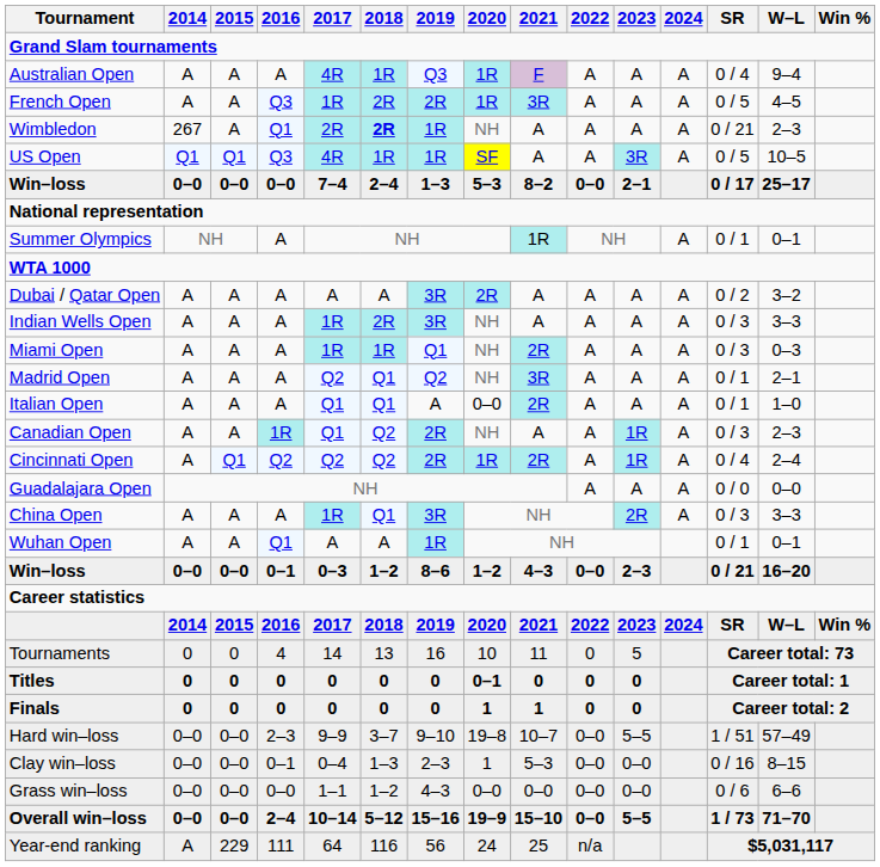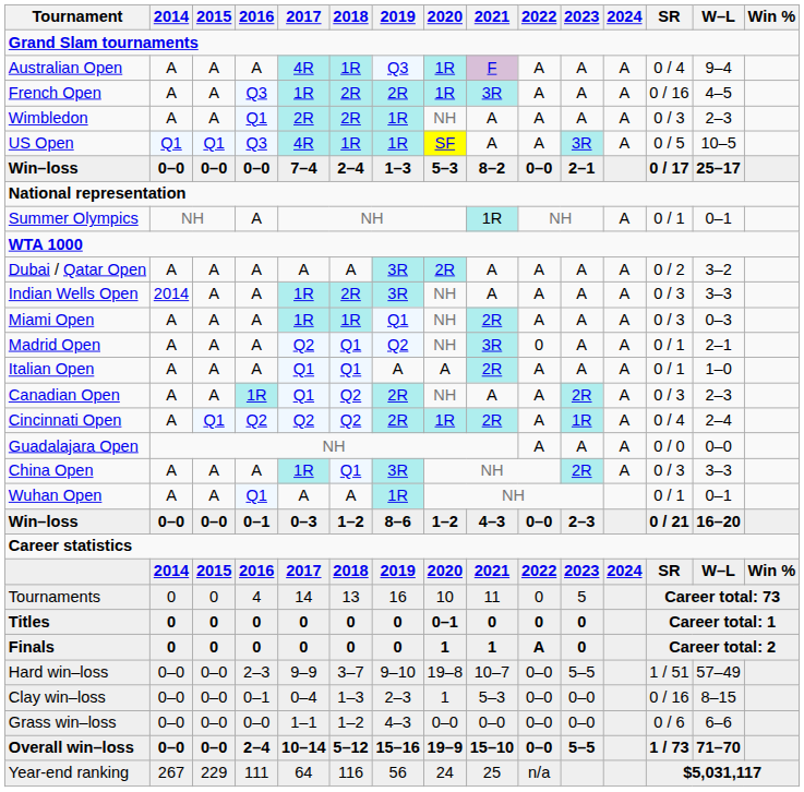 <table class=wikitable nowrap style=text-align:center>
 <tr>
 <th>Tournament</th>
 <th><a href='#'>2014</a></th>
 <th><a href='#'>2015</a></th>
 <th><a href='#'>2016</a></th>
 <th><a href='#'>2017</a></th>
 <th><a href='#'>2018</a></th>
 <th><a href='#'>2019</a></th>
 <th><a href='#'>2020</a></th>
 <th><a href='#'>2021</a></th>
 <th><a href='#'>2022</a></th>
 <th><a href='#'>2023</a></th>
 <th><a href='#'>2024</a></th>
 <th>SR</th>
 <th>W–L</th>
 <th>Win %</th>
 </tr>
 <tr>
 <td colspan="15" style="text-align:left"><strong><a href='#'>Grand Slam tournaments</a></strong></td>
 </tr>
 <tr>
 <td style=text-align:left><a href='#'>Australian Open</a></td>
 <td>A</td>
 <td>A</td>
 <td>A</td>
 <td style=background:#afeeee><a href='#'>4R</a></td>
 <td style=background:#afeeee><a href='#'>1R</a></td>
 <td style=background:#f0f8ff><a href='#'>Q3</a></td>
 <td style=background:#afeeee><a href='#'>1R</a></td>
 <td style=background:thistle><a href='#'>F</a></td>
 <td>A</td>
 <td>A</td>
 <td>A</td>
 <td>0 / 4</td>
 <td>9–4</td>
 <td></td>
 </tr>
 <tr>
 <td style=text-align:left><a href='#'>French Open</a></td>
 <td>A</td>
 <td>A</td>
 <td style=background:#f0f8ff><a href='#'>Q3</a></td>
 <td style=background:#afeeee><a href='#'>1R</a></td>
 <td style=background:#afeeee><a href='#'>2R</a></td>
 <td style=background:#afeeee><a href='#'>2R</a></td>
 <td style=background:#afeeee><a href='#'>1R</a></td>
 <td style=background:#afeeee><a href='#'>3R</a></td>
 <td>A</td>
 <td>A</td>
 <td>A</td>
-<td>0 / 5</td>
+<td>0 / 16</td>
 <td>4–5</td>
 <td></td>
 </tr>
 <tr>
 <td style=text-align:left><a href='#'>Wimbledon</a></td>
-<td>267</td>
+<td>A</td>
 <td>A</td>
 <td style=background:#f0f8ff><a href='#'>Q1</a></td>
 <td style=background:#afeeee><a href='#'>2R</a></td>
-<td style=background:#afeeee><strong><a href='#'>2R</a></strong></td>
+<td style=background:#afeeee><a href='#'>2R</a></td>
 <td style=background:#afeeee><a href='#'>1R</a></td>
 <td style=color:#767676>NH</td>
 <td>A</td>
 <td>A</td>
 <td>A</td>
 <td>A</td>
-<td>0 / 21</td>
+<td>0 / 3</td>
 <td>2–3</td>
 <td></td>
 </tr>
 <tr>
 <td style=text-align:left><a href='#'>US Open</a></td>
 <td style=background:#f0f8ff><a href='#'>Q1</a></td>
 <td style=background:#f0f8ff><a href='#'>Q1</a></td>
 <td style=background:#f0f8ff><a href='#'>Q3</a></td>
 <td style=background:#afeeee><a href='#'>4R</a></td>
 <td style=background:#afeeee><a href='#'>1R</a></td>
 <td style=background:#afeeee><a href='#'>1R</a></td>
 <td style=background:yellow><a href='#'>SF</a></td>
 <td>A</td>
 <td>A</td>
 <td style=background:#afeeee><a href='#'>3R</a></td>
 <td>A</td>
 <td>0 / 5</td>
 <td>10–5</td>
 <td></td>
 </tr>
 <tr style=background:#efefef;font-weight:bold>
 <td style=text-align:left>Win–loss</td>
 <td>0–0</td>
 <td>0–0</td>
 <td>0–0</td>
 <td>7–4</td>
 <td>2–4</td>
 <td>1–3</td>
 <td>5–3</td>
 <td>8–2</td>
 <td>0–0</td>
 <td>2–1</td>
 <td></td>
 <td>0 / 17</td>
 <td>25–17</td>
 <td></td>
 </tr>
 <tr>
 <td colspan="15" style="text-align:left"><strong>National representation</strong></td>
 </tr>
 <tr>
 <td style=text-align:left><a href='#'>Summer Olympics</a></td>
 <td colspan=2 style=color:#767676>NH</td>
 <td>A</td>
 <td colspan=4 style=color:#767676>NH</td>
 <td style=background:#afeeee>1R</td>
 <td colspan=2 style=color:#767676>NH</td>
 <td>A</td>
 <td>0 / 1</td>
 <td>0–1</td>
 <td></td>
 </tr>
 <tr>
 <td colspan="15" style="text-align:left"><strong><a href='#'>WTA 1000</a></strong></td>
 </tr>
 <tr>
 <td style=text-align:left><a href='#'>Dubai</a> / <a href='#'>Qatar Open</a></td>
 <td>A</td>
 <td>A</td>
 <td>A</td>
 <td>A</td>
 <td>A</td>
 <td style=background:#afeeee><a href='#'>3R</a></td>
 <td style=background:#afeeee><a href='#'>2R</a></td>
 <td>A</td>
 <td>A</td>
 <td>A</td>
 <td>A</td>
 <td>0 / 2</td>
 <td>3–2</td>
 <td></td>
 </tr>
 <tr>
 <td style=text-align:left><a href='#'>Indian Wells Open</a></td>
-<td>A</td>
+<td><a href='#'>2014</a></td>
 <td>A</td>
 <td>A</td>
 <td style=background:#afeeee><a href='#'>1R</a></td>
 <td style=background:#afeeee><a href='#'>2R</a></td>
 <td style=background:#afeeee><a href='#'>3R</a></td>
 <td style=color:#767676>NH</td>
 <td>A</td>
 <td>A</td>
 <td>A</td>
 <td>A</td>
 <td>0 / 3</td>
 <td>3–3</td>
 <td></td>
 </tr>
 <tr>
 <td style=text-align:left><a href='#'>Miami Open</a></td>
 <td>A</td>
 <td>A</td>
 <td>A</td>
 <td style=background:#afeeee><a href='#'>1R</a></td>
 <td style=background:#afeeee><a href='#'>1R</a></td>
 <td style=background:#f0f8ff><a href='#'>Q1</a></td>
 <td style=color:#767676>NH</td>
 <td style=background:#afeeee><a href='#'>2R</a></td>
 <td>A</td>
 <td>A</td>
 <td>A</td>
 <td>0 / 3</td>
 <td>0–3</td>
 <td></td>
 </tr>
 <tr>
 <td style=text-align:left><a href='#'>Madrid Open</a></td>
 <td>A</td>
 <td>A</td>
 <td>A</td>
 <td style=background:#f0f8ff><a href='#'>Q2</a></td>
 <td style=background:#f0f8ff><a href='#'>Q1</a></td>
 <td style=background:#f0f8ff><a href='#'>Q2</a></td>
 <td style=color:#767676>NH</td>
 <td style=background:#afeeee><a href='#'>3R</a></td>
-<td>A</td>
+<td>0</td>
 <td>A</td>
 <td>A</td>
 <td>0 / 1</td>
 <td>2–1</td>
 <td></td>
 </tr>
 <tr>
 <td style=text-align:left><a href='#'>Italian Open</a></td>
 <td>A</td>
 <td>A</td>
 <td>A</td>
 <td style=background:#f0f8ff><a href='#'>Q1</a></td>
 <td style=background:#f0f8ff><a href='#'>Q1</a></td>
 <td>A</td>
-<td>0–0</td>
+<td>A</td>
 <td style=background:#afeeee><a href='#'>2R</a></td>
 <td>A</td>
 <td>A</td>
 <td>A</td>
 <td>0 / 1</td>
 <td>1–0</td>
 <td></td>
 </tr>
 <tr>
 <td style=text-align:left><a href='#'>Canadian Open</a></td>
 <td>A</td>
 <td>A</td>
 <td style=background:#afeeee><a href='#'>1R</a></td>
 <td style=background:#f0f8ff><a href='#'>Q1</a></td>
 <td style=background:#f0f8ff><a href='#'>Q2</a></td>
 <td style=background:#afeeee><a href='#'>2R</a></td>
 <td style=color:#767676>NH</td>
 <td>A</td>
 <td>A</td>
-<td style=background:#afeeee><a href='#'>1R</a></td>
+<td style=background:#afeeee><a href='#'>2R</a></td>
 <td>A</td>
 <td>0 / 3</td>
 <td>2–3</td>
 <td></td>
 </tr>
 <tr>
 <td style=text-align:left><a href='#'>Cincinnati Open</a></td>
 <td>A</td>
 <td style=background:#f0f8ff><a href='#'>Q1</a></td>
 <td style=background:#f0f8ff><a href='#'>Q2</a></td>
 <td style=background:#f0f8ff><a href='#'>Q2</a></td>
 <td style=background:#f0f8ff><a href='#'>Q2</a></td>
 <td style=background:#afeeee><a href='#'>2R</a></td>
 <td style=background:#afeeee><a href='#'>1R</a></td>
 <td style=background:#afeeee><a href='#'>2R</a></td>
 <td>A</td>
 <td style=background:#afeeee><a href='#'>1R</a></td>
 <td>A</td>
 <td>0 / 4</td>
 <td>2–4</td>
 <td></td>
 </tr>
 <tr>
 <td style="text-align:left"><a href='#'>Guadalajara Open</a></td>
 <td colspan="8" style="color:#767676">NH</td>
 <td>A</td>
 <td>A</td>
 <td>A</td>
 <td>0 / 0</td>
 <td>0–0</td>
 <td></td>
 </tr>
 <tr>
 <td style="text-align:left"><a href='#'>China Open</a></td>
 <td>A</td>
 <td>A</td>
 <td>A</td>
 <td style="background:#afeeee"><a href='#'>1R</a></td>
 <td style="background:#f0f8ff"><a href='#'>Q1</a></td>
 <td style="background:#afeeee"><a href='#'>3R</a></td>
 <td colspan="3" style="color:#767676">NH</td>
 <td style=background:#afeeee><a href='#'>2R</a></td>
 <td>A</td>
 <td>0 / 3</td>
 <td>3–3</td>
 <td></td>
 </tr>
 <tr>
 <td style="text-align:left"><a href='#'>Wuhan Open</a></td>
 <td>A</td>
 <td>A</td>
 <td style="background:#f0f8ff"><a href='#'>Q1</a></td>
 <td>A</td>
 <td>A</td>
 <td style="background:#afeeee"><a href='#'>1R</a></td>
 <td colspan="4" style="color:#767676">NH</td>
 <td></td>
 <td>0 / 1</td>
 <td>0–1</td>
 <td></td>
 </tr>
 <tr style=background:#efefef;font-weight:bold>
 <td style=text-align:left>Win–loss</td>
 <td>0–0</td>
 <td>0–0</td>
 <td>0–1</td>
 <td>0–3</td>
 <td>1–2</td>
 <td>8–6</td>
 <td>1–2</td>
 <td>4–3</td>
 <td>0–0</td>
 <td>2–3</td>
 <td></td>
 <td>0 / 21</td>
 <td>16–20</td>
 <td></td>
 </tr>
 <tr>
 <td colspan="15" style="text-align:left"><strong>Career statistics</strong></td>
 </tr>
 <tr style=background:#efefef;font-weight:bold>
 <td></td>
 <td><a href='#'>2014</a></td>
 <td><a href='#'>2015</a></td>
 <td><a href='#'>2016</a></td>
 <td><a href='#'>2017</a></td>
 <td><a href='#'>2018</a></td>
 <td><a href='#'>2019</a></td>
 <td><a href='#'>2020</a></td>
 <td><a href='#'>2021</a></td>
 <td><a href='#'>2022</a></td>
 <td><a href='#'>2023</a></td>
 <td><a href='#'>2024</a></td>
 <td>SR</td>
 <td>W–L</td>
 <td>Win %</td>
 </tr>
 <tr style=background:#efefef>
 <td style=text-align:left>Tournaments</td>
 <td>0</td>
 <td>0</td>
 <td>4</td>
 <td>14</td>
 <td>13</td>
 <td>16</td>
 <td>10</td>
 <td>11</td>
 <td>0</td>
 <td>5</td>
 <td></td>
 <td colspan="3"><strong>Career total: 73</strong></td>
 </tr>
 <tr style=background:#efefef;font-weight:bold>
 <td style=text-align:left>Titles</td>
 <td>0</td>
 <td>0</td>
 <td>0</td>
 <td>0</td>
 <td>0</td>
 <td>0</td>
 <td>0–1</td>
 <td>0</td>
 <td>0</td>
 <td>0</td>
 <td></td>
 <td colspan="3">Career total: 1</td>
 </tr>
 <tr style=background:#efefef;font-weight:bold>
 <td style=text-align:left>Finals</td>
 <td>0</td>
 <td>0</td>
 <td>0</td>
 <td>0</td>
 <td>0</td>
 <td>0</td>
 <td>1</td>
 <td>1</td>
-<td>0</td>
+<td>A</td>
 <td>0</td>
 <td></td>
 <td colspan="3">Career total: 2</td>
 </tr>
 <tr style=background:#efefef>
 <td style=text-align:left>Hard win–loss</td>
 <td>0–0</td>
 <td>0–0</td>
 <td>2–3</td>
 <td>9–9</td>
 <td>3–7</td>
 <td>9–10</td>
 <td>19–8</td>
 <td>10–7</td>
 <td>0–0</td>
 <td>5–5</td>
 <td></td>
 <td>1 / 51</td>
 <td>57–49</td>
 <td></td>
 </tr>
 <tr style=background:#efefef>
 <td style=text-align:left>Clay win–loss</td>
 <td>0–0</td>
 <td>0–0</td>
 <td>0–1</td>
 <td>0–4</td>
 <td>1–3</td>
 <td>2–3</td>
 <td>1</td>
 <td>5–3</td>
 <td>0–0</td>
 <td>0–0</td>
 <td></td>
 <td>0 / 16</td>
 <td>8–15</td>
 <td></td>
 </tr>
 <tr style=background:#efefef>
 <td style=text-align:left>Grass win–loss</td>
 <td>0–0</td>
 <td>0–0</td>
 <td>0–0</td>
 <td>1–1</td>
 <td>1–2</td>
 <td>4–3</td>
 <td>0–0</td>
 <td>0–0</td>
 <td>0–0</td>
 <td>0–0</td>
 <td></td>
 <td>0 / 6</td>
 <td>6–6</td>
 <td></td>
 </tr>
 <tr style=background:#efefef;font-weight:bold>
 <td style=text-align:left>Overall win–loss</td>
 <td>0–0</td>
 <td>0–0</td>
 <td>2–4</td>
 <td>10–14</td>
 <td>5–12</td>
 <td>15–16</td>
 <td>19–9</td>
 <td>15–10</td>
 <td>0–0</td>
 <td>5–5</td>
 <td></td>
 <td>1 / 73</td>
 <td>71–70</td>
 <td></td>
 </tr>
 <tr style=background:#efefef>
 <td style=text-align:left>Year-end ranking</td>
-<td>A</td>
+<td>267</td>
 <td>229</td>
 <td>111</td>
 <td>64</td>
 <td>116</td>
 <td>56</td>
 <td>24</td>
 <td>25</td>
 <td>n/a</td>
 <td></td>
 <td></td>
 <td colspan="3"><strong>$5,031,117</strong></td>
 </tr>
 </table>
